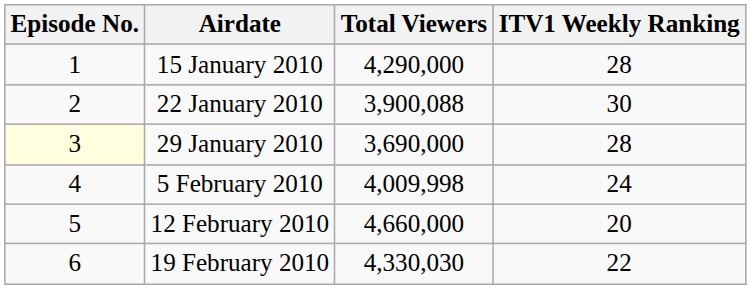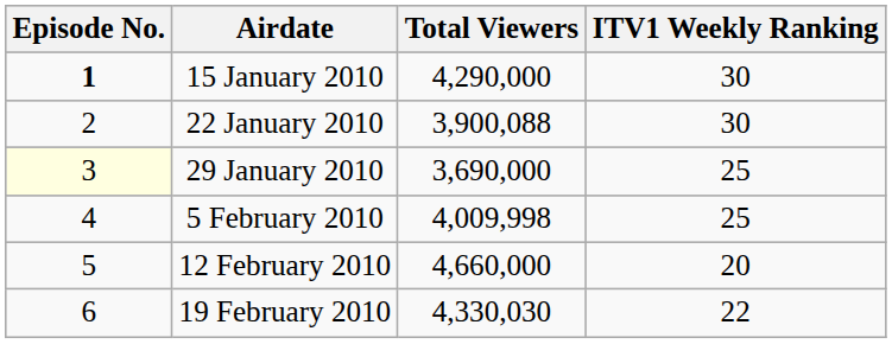 <table class="wikitable" style="text-align:center;">
 <tr>
 <th>Episode No.</th>
 <th>Airdate</th>
 <th>Total Viewers</th>
 <th>ITV1 Weekly Ranking</th>
 </tr>
 <tr>
-<td>1</td>
+<td><strong>1</strong></td>
 <td>15 January 2010</td>
 <td>4,290,000</td>
-<td>28</td>
+<td>30</td>
 </tr>
 <tr>
 <td>2</td>
 <td>22 January 2010</td>
 <td>3,900,088</td>
 <td>30</td>
 </tr>
 <tr>
 <td style="background: lightyellow;">3</td>
 <td>29 January 2010</td>
 <td>3,690,000</td>
-<td>28</td>
+<td>25</td>
 </tr>
 <tr>
 <td>4</td>
 <td>5 February 2010</td>
 <td>4,009,998</td>
-<td>24</td>
+<td>25</td>
 </tr>
 <tr>
 <td>5</td>
 <td>12 February 2010</td>
 <td>4,660,000</td>
 <td>20</td>
 </tr>
 <tr>
 <td>6</td>
 <td>19 February 2010</td>
 <td>4,330,030</td>
 <td>22</td>
 </tr>
 </table>
